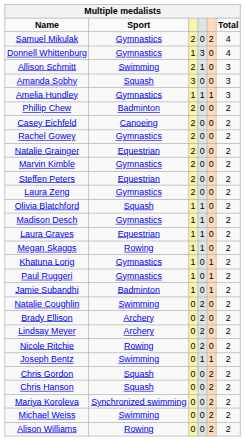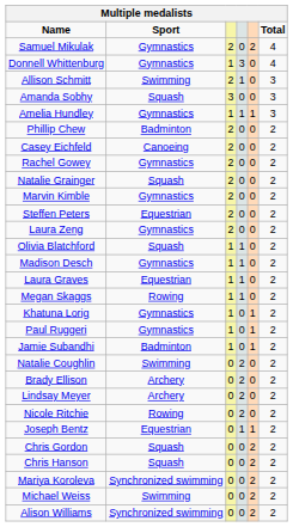 <table class="wikitable" style="font-size:85%; float:right;">
 <tr style="background:#efefef;">
 <th colspan=7>Multiple medalists</th>
 </tr>
 <tr align=center>
 <td><strong>Name</strong></td>
 <td><strong>Sport</strong></td>
 <td style="background:#f7f6a8;"></td>
 <td style="background:#dce5e5;"></td>
 <td style="background:#ffdab9;"></td>
 <td><strong>Total</strong></td>
 </tr>
 <tr align=center>
 <td><a href='#'>Samuel Mikulak</a></td>
 <td><a href='#'>Gymnastics</a></td>
 <td style="background:#f7f6a8;">2</td>
 <td style="background:#dce5e5;">0</td>
 <td style="background:#ffdab9;">2</td>
 <td>4</td>
 </tr>
 <tr align=center>
 <td><a href='#'>Donnell Whittenburg</a></td>
 <td><a href='#'>Gymnastics</a></td>
 <td style="background:#f7f6a8;">1</td>
 <td style="background:#dce5e5;">3</td>
 <td style="background:#ffdab9;">0</td>
 <td>4</td>
 </tr>
 <tr align=center>
 <td><a href='#'>Allison Schmitt</a></td>
 <td><a href='#'>Swimming</a></td>
 <td style="background:#f7f6a8;">2</td>
 <td style="background:#dce5e5;">1</td>
 <td style="background:#ffdab9;">0</td>
 <td>3</td>
 </tr>
 <tr align=center>
 <td><a href='#'>Amanda Sobhy</a></td>
 <td><a href='#'>Squash</a></td>
 <td style="background:#f7f6a8;">3</td>
 <td style="background:#dce5e5;">0</td>
 <td style="background:#ffdab9;">0</td>
 <td>3</td>
 </tr>
 <tr align=center>
 <td><a href='#'>Amelia Hundley</a></td>
 <td><a href='#'>Gymnastics</a></td>
 <td style="background:#f7f6a8;">1</td>
 <td style="background:#dce5e5;">1</td>
 <td style="background:#ffdab9;">1</td>
 <td>3</td>
 </tr>
 <tr align=center>
 <td><a href='#'>Phillip Chew</a></td>
 <td><a href='#'>Badminton</a></td>
 <td style="background:#f7f6a8;">2</td>
 <td style="background:#dce5e5;">0</td>
 <td style="background:#ffdab9;">0</td>
 <td>2</td>
 </tr>
 <tr align=center>
 <td><a href='#'>Casey Eichfeld</a></td>
 <td><a href='#'>Canoeing</a></td>
 <td style="background:#f7f6a8;">2</td>
 <td style="background:#dce5e5;">0</td>
 <td style="background:#ffdab9;">0</td>
 <td>2</td>
 </tr>
 <tr align=center>
 <td><a href='#'>Rachel Gowey</a></td>
 <td><a href='#'>Gymnastics</a></td>
 <td style="background:#f7f6a8;">2</td>
 <td style="background:#dce5e5;">0</td>
 <td style="background:#ffdab9;">0</td>
 <td>2</td>
 </tr>
 <tr align=center>
 <td><a href='#'>Natalie Grainger</a></td>
-<td><a href='#'>Equestrian</a></td>
+<td><a href='#'>Squash</a></td>
 <td style="background:#f7f6a8;">2</td>
 <td style="background:#dce5e5;">0</td>
 <td style="background:#ffdab9;">0</td>
 <td>2</td>
 </tr>
 <tr align=center>
 <td><a href='#'>Marvin Kimble</a></td>
 <td><a href='#'>Gymnastics</a></td>
 <td style="background:#f7f6a8;">2</td>
 <td style="background:#dce5e5;">0</td>
 <td style="background:#ffdab9;">0</td>
 <td>2</td>
 </tr>
 <tr align=center>
 <td><a href='#'>Steffen Peters</a></td>
 <td><a href='#'>Equestrian</a></td>
 <td style="background:#f7f6a8;">2</td>
 <td style="background:#dce5e5;">0</td>
 <td style="background:#ffdab9;">0</td>
 <td>2</td>
 </tr>
 <tr align=center>
 <td><a href='#'>Laura Zeng</a></td>
 <td><a href='#'>Gymnastics</a></td>
 <td style="background:#f7f6a8;">2</td>
 <td style="background:#dce5e5;">0</td>
 <td style="background:#ffdab9;">0</td>
 <td>2</td>
 </tr>
 <tr align=center>
 <td><a href='#'>Olivia Blatchford</a></td>
 <td><a href='#'>Squash</a></td>
 <td style="background:#f7f6a8;">1</td>
 <td style="background:#dce5e5;">1</td>
 <td style="background:#ffdab9;">0</td>
 <td>2</td>
 </tr>
 <tr align=center>
 <td><a href='#'>Madison Desch</a></td>
 <td><a href='#'>Gymnastics</a></td>
 <td style="background:#f7f6a8;">1</td>
 <td style="background:#dce5e5;">1</td>
 <td style="background:#ffdab9;">0</td>
 <td>2</td>
 </tr>
 <tr align=center>
 <td><a href='#'>Laura Graves</a></td>
 <td><a href='#'>Equestrian</a></td>
 <td style="background:#f7f6a8;">1</td>
 <td style="background:#dce5e5;">1</td>
 <td style="background:#ffdab9;">0</td>
 <td>2</td>
 </tr>
 <tr align=center>
 <td><a href='#'>Megan Skaggs</a></td>
 <td><a href='#'>Rowing</a></td>
 <td style="background:#f7f6a8;">1</td>
 <td style="background:#dce5e5;">1</td>
 <td style="background:#ffdab9;">0</td>
 <td>2</td>
 </tr>
 <tr align=center>
 <td><a href='#'>Khatuna Lorig</a></td>
 <td><a href='#'>Gymnastics</a></td>
 <td style="background:#f7f6a8;">1</td>
 <td style="background:#dce5e5;">0</td>
 <td style="background:#ffdab9;">1</td>
 <td>2</td>
 </tr>
 <tr align=center>
 <td><a href='#'>Paul Ruggeri</a></td>
 <td><a href='#'>Gymnastics</a></td>
 <td style="background:#f7f6a8;">1</td>
 <td style="background:#dce5e5;">0</td>
 <td style="background:#ffdab9;">1</td>
 <td>2</td>
 </tr>
 <tr align=center>
 <td><a href='#'>Jamie Subandhi</a></td>
 <td><a href='#'>Badminton</a></td>
 <td style="background:#f7f6a8;">1</td>
 <td style="background:#dce5e5;">0</td>
 <td style="background:#ffdab9;">1</td>
 <td>2</td>
 </tr>
 <tr align=center>
 <td><a href='#'>Natalie Coughlin</a></td>
 <td><a href='#'>Swimming</a></td>
 <td style="background:#f7f6a8;">0</td>
 <td style="background:#dce5e5;">2</td>
 <td style="background:#ffdab9;">0</td>
 <td>2</td>
 </tr>
 <tr align=center>
 <td><a href='#'>Brady Ellison</a></td>
 <td><a href='#'>Archery</a></td>
 <td style="background:#f7f6a8;">0</td>
 <td style="background:#dce5e5;">2</td>
 <td style="background:#ffdab9;">0</td>
 <td>2</td>
 </tr>
 <tr align=center>
 <td><a href='#'>Lindsay Meyer</a></td>
 <td><a href='#'>Archery</a></td>
 <td style="background:#f7f6a8;">0</td>
 <td style="background:#dce5e5;">2</td>
 <td style="background:#ffdab9;">0</td>
 <td>2</td>
 </tr>
 <tr align=center>
 <td><a href='#'>Nicole Ritchie</a></td>
 <td><a href='#'>Rowing</a></td>
 <td style="background:#f7f6a8;">0</td>
 <td style="background:#dce5e5;">2</td>
 <td style="background:#ffdab9;">0</td>
 <td>2</td>
 </tr>
 <tr align=center>
 <td><a href='#'>Joseph Bentz</a></td>
-<td><a href='#'>Swimming</a></td>
+<td><a href='#'>Equestrian</a></td>
 <td style="background:#f7f6a8;">0</td>
 <td style="background:#dce5e5;">1</td>
 <td style="background:#ffdab9;">1</td>
 <td>2</td>
 </tr>
 <tr align=center>
 <td><a href='#'>Chris Gordon</a></td>
 <td><a href='#'>Squash</a></td>
 <td style="background:#f7f6a8;">0</td>
 <td style="background:#dce5e5;">0</td>
 <td style="background:#ffdab9;">2</td>
 <td>2</td>
 </tr>
 <tr align=center>
 <td><a href='#'>Chris Hanson</a></td>
 <td><a href='#'>Squash</a></td>
 <td style="background:#f7f6a8;">0</td>
 <td style="background:#dce5e5;">0</td>
 <td style="background:#ffdab9;">2</td>
 <td>2</td>
 </tr>
 <tr align=center>
 <td><a href='#'>Mariya Koroleva</a></td>
 <td><a href='#'>Synchronized swimming</a></td>
 <td style="background:#f7f6a8;">0</td>
 <td style="background:#dce5e5;">0</td>
 <td style="background:#ffdab9;">2</td>
 <td>2</td>
 </tr>
 <tr align=center>
 <td><a href='#'>Michael Weiss</a></td>
 <td><a href='#'>Swimming</a></td>
 <td style="background:#f7f6a8;">0</td>
 <td style="background:#dce5e5;">0</td>
 <td style="background:#ffdab9;">2</td>
 <td>2</td>
 </tr>
 <tr align=center>
 <td><a href='#'>Alison Williams</a></td>
-<td><a href='#'>Rowing</a></td>
+<td><a href='#'>Synchronized swimming</a></td>
 <td style="background:#f7f6a8;">0</td>
 <td style="background:#dce5e5;">0</td>
 <td style="background:#ffdab9;">2</td>
 <td>2</td>
 </tr>
 </table>
